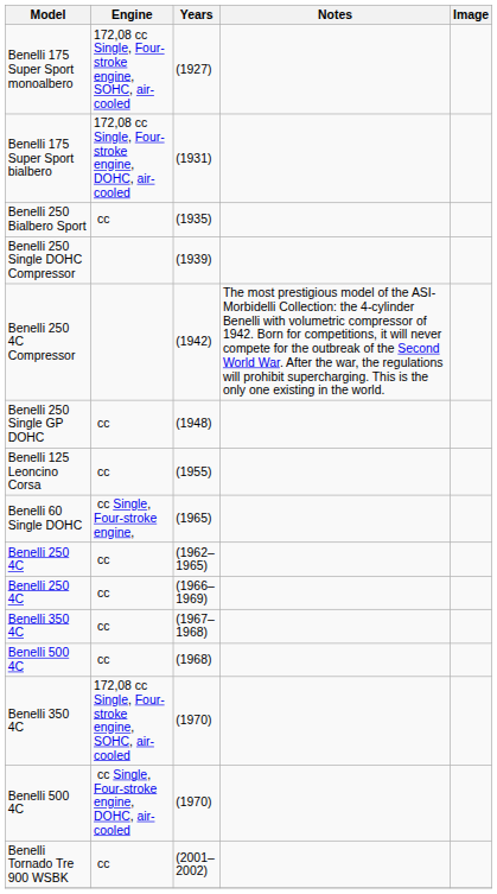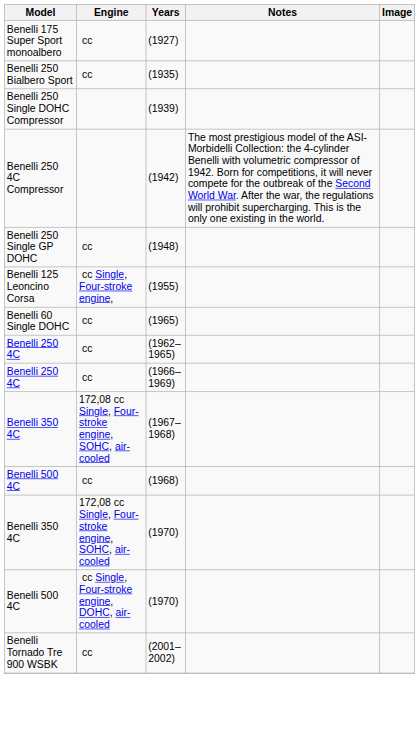 <table class="wikitable sortable" style="width:50%">
 <tr>
 <th>Model</th>
 <th>Engine</th>
 <th>Years</th>
 <th>Notes</th>
 <th>Image</th>
 </tr>
 <tr>
 <td>Benelli 175 Super Sport monoalbero</td>
-<td>172,08 cc <a href='#'>Single</a>, <a href='#'>Four-stroke engine</a>, <a href='#'>SOHC</a>, <a href='#'>air-cooled</a></td>
+<td> cc</td>
 <td>(1927)</td>
-<td></td>
-<td></td>
-</tr>
-<tr>
-<td>Benelli 175 Super Sport bialbero</td>
-<td>172,08 cc <a href='#'>Single</a>, <a href='#'>Four-stroke engine</a>, <a href='#'>DOHC</a>, <a href='#'>air-cooled</a></td>
-<td>(1931)</td>
 <td></td>
 <td></td>
 </tr>
 <tr>
 <td>Benelli 250 Bialbero Sport</td>
 <td> cc</td>
 <td>(1935)</td>
 <td></td>
 <td></td>
 </tr>
 <tr>
 <td>Benelli 250 Single DOHC Compressor</td>
 <td></td>
 <td>(1939)</td>
 <td></td>
 <td></td>
 </tr>
 <tr>
 <td>Benelli 250 4C Compressor</td>
 <td></td>
 <td>(1942)</td>
 <td>The most prestigious model of the ASI-Morbidelli Collection: the 4-cylinder Benelli with volumetric compressor of 1942. Born for competitions, it will never compete for the outbreak of the <a href='#'>Second World War</a>. After the war, the regulations will prohibit supercharging. This is the only one existing in the world.</td>
 <td></td>
 </tr>
 <tr>
 <td>Benelli 250 Single GP DOHC</td>
 <td> cc</td>
 <td>(1948)</td>
 <td></td>
 <td></td>
 </tr>
 <tr>
 <td>Benelli 125 Leoncino Corsa</td>
-<td> cc</td>
+<td> cc <a href='#'>Single</a>, <a href='#'>Four-stroke engine</a>,</td>
 <td>(1955)</td>
 <td></td>
 <td></td>
 </tr>
 <tr>
 <td>Benelli 60 Single DOHC</td>
-<td> cc <a href='#'>Single</a>, <a href='#'>Four-stroke engine</a>,</td>
+<td> cc</td>
 <td>(1965)</td>
 <td></td>
 <td></td>
 </tr>
 <tr>
 <td><a href='#'>Benelli 250 4C</a></td>
 <td> cc</td>
 <td>(1962–1965)</td>
 <td></td>
 <td></td>
 </tr>
 <tr>
 <td><a href='#'>Benelli 250 4C</a></td>
 <td> cc</td>
 <td>(1966–1969)</td>
 <td></td>
 <td></td>
 </tr>
 <tr>
 <td><a href='#'>Benelli 350 4C</a></td>
-<td> cc</td>
+<td>172,08 cc <a href='#'>Single</a>, <a href='#'>Four-stroke engine</a>, <a href='#'>SOHC</a>, <a href='#'>air-cooled</a></td>
 <td>(1967–1968)</td>
 <td></td>
 <td></td>
 </tr>
 <tr>
 <td><a href='#'>Benelli 500 4C</a></td>
 <td> cc</td>
 <td>(1968)</td>
 <td></td>
 <td></td>
 </tr>
 <tr>
 <td>Benelli 350 4C</td>
 <td>172,08 cc <a href='#'>Single</a>, <a href='#'>Four-stroke engine</a>, <a href='#'>SOHC</a>, <a href='#'>air-cooled</a></td>
 <td>(1970)</td>
 <td></td>
 <td></td>
 </tr>
 <tr>
 <td>Benelli 500 4C</td>
 <td> cc <a href='#'>Single</a>, <a href='#'>Four-stroke engine</a>, <a href='#'>DOHC</a>, <a href='#'>air-cooled</a></td>
 <td>(1970)</td>
 <td></td>
 <td></td>
 </tr>
 <tr>
 <td>Benelli Tornado Tre 900 WSBK</td>
 <td> cc</td>
 <td>(2001–2002)</td>
 <td></td>
 <td></td>
 </tr>
 <tr>
 </tr>
 </table>
